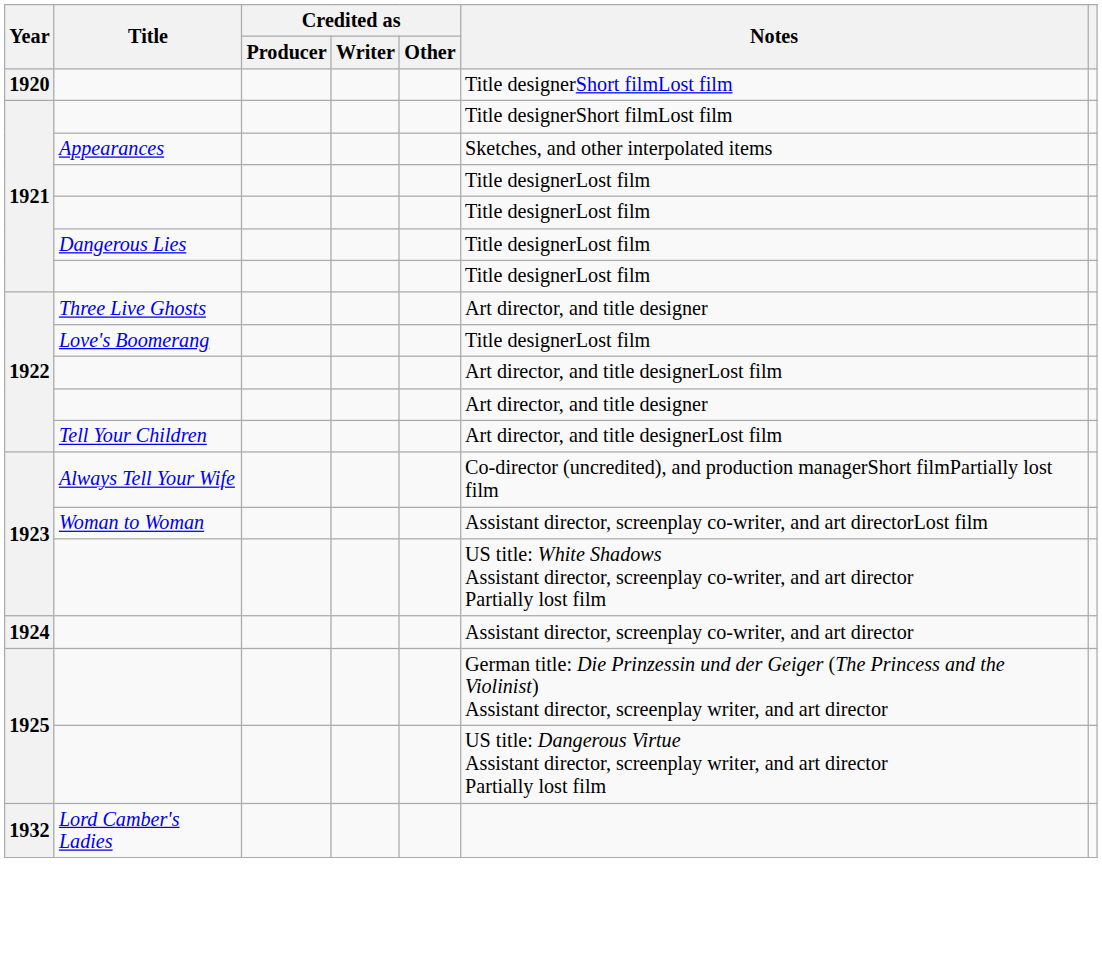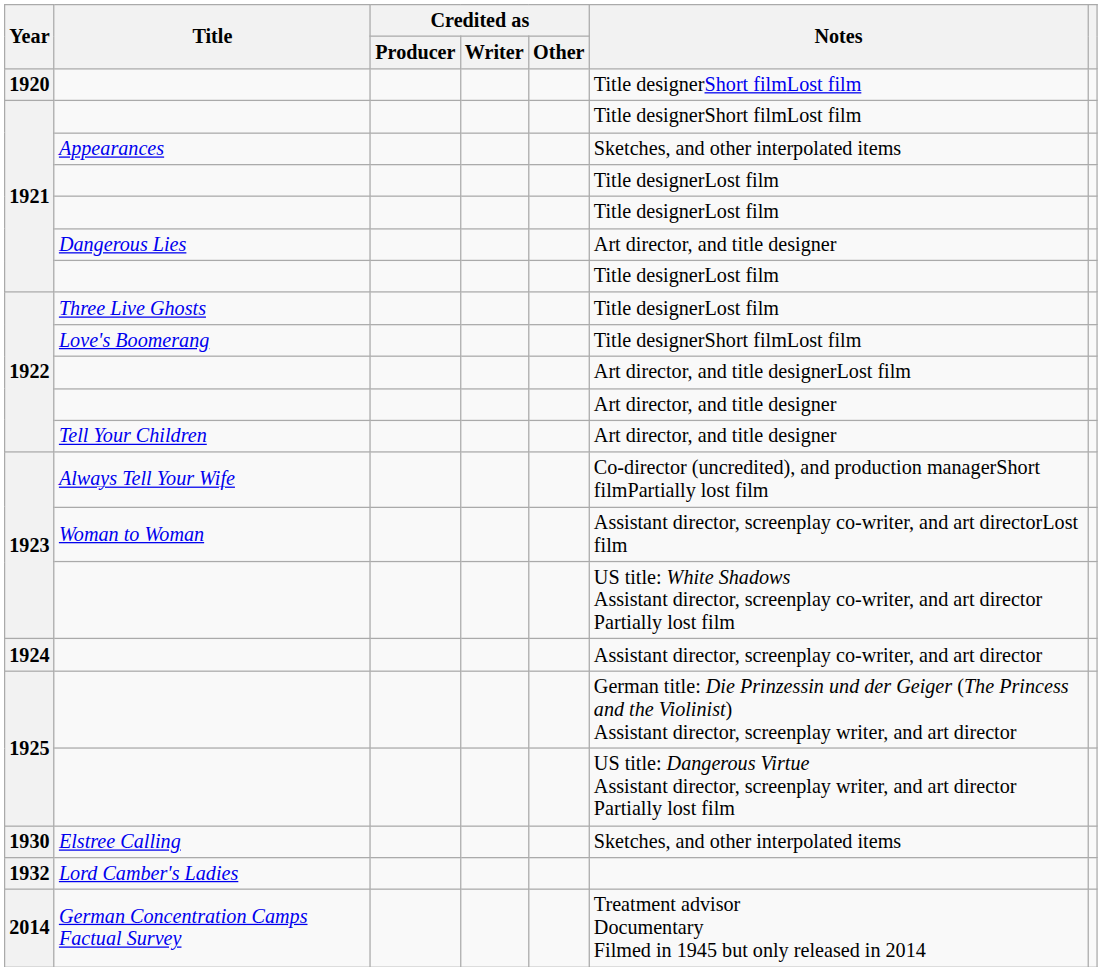 <table class="wikitable sortable plainrowheaders">
 <tr>
 <th rowspan="2" scope="col">Year</th>
 <th rowspan="2" scope="col">Title</th>
 <th colspan="3">Credited as</th>
 <th rowspan="2" scope="col" class="unsortable">Notes</th>
 <th rowspan="2" scope="col" class="unsortable"></th>
 </tr>
 <tr>
 <th>Producer</th>
 <th>Writer</th>
 <th>Other</th>
 </tr>
 <tr>
 <th scope="row">1920</th>
 <td><em></em></td>
 <td></td>
 <td></td>
 <td></td>
 <td>Title designer<a href='#'>Short film</a><a href='#'>Lost film</a></td>
 <td style="text-align:center;"></td>
 </tr>
 <tr>
 <th rowspan="6" scope="row">1921</th>
 <td></td>
 <td></td>
 <td></td>
 <td></td>
 <td>Title designerShort filmLost film</td>
 <td style="text-align:center;"></td>
 </tr>
 <tr>
 <td><em><a href='#'>Appearances</a></em></td>
 <td></td>
 <td></td>
 <td></td>
 <td>Sketches, and other interpolated items</td>
 <td style="text-align:center;"></td>
 </tr>
 <tr>
 <td><em></em></td>
 <td></td>
 <td></td>
 <td></td>
 <td>Title designerLost film</td>
 <td style="text-align:center;"></td>
 </tr>
 <tr>
 <td><em></em></td>
 <td></td>
 <td></td>
 <td></td>
 <td>Title designerLost film</td>
 <td style="text-align:center;"></td>
 </tr>
 <tr>
 <td><em><a href='#'>Dangerous Lies</a></em></td>
 <td></td>
 <td></td>
 <td></td>
-<td>Title designerLost film</td>
+<td>Art director, and title designer</td>
 <td style="text-align:center;"></td>
 </tr>
 <tr>
 <td><em></em></td>
 <td></td>
 <td></td>
 <td></td>
 <td>Title designerLost film</td>
 <td style="text-align:center;"></td>
 </tr>
 <tr>
 <th rowspan="5" scope="row">1922</th>
 <td><em><a href='#'>Three Live Ghosts</a></em></td>
 <td></td>
 <td></td>
 <td></td>
-<td>Art director, and title designer</td>
+<td>Title designerLost film</td>
 <td style="text-align:center;"></td>
 </tr>
 <tr>
 <td><em><a href='#'>Love's Boomerang</a></em></td>
 <td></td>
 <td></td>
 <td></td>
-<td>Title designerLost film</td>
+<td>Title designerShort filmLost film</td>
 <td style="text-align:center;"></td>
 </tr>
 <tr>
 <td><em></em></td>
 <td></td>
 <td></td>
 <td></td>
 <td>Art director, and title designerLost film</td>
 <td style="text-align:center;"></td>
 </tr>
 <tr>
 <td><em></em></td>
 <td></td>
 <td></td>
 <td></td>
 <td>Art director, and title designer</td>
 <td style="text-align:center;"></td>
 </tr>
 <tr>
 <td><em><a href='#'>Tell Your Children</a></em></td>
 <td></td>
 <td></td>
 <td></td>
-<td>Art director, and title designerLost film</td>
+<td>Art director, and title designer</td>
 <td style="text-align:center;"></td>
 </tr>
 <tr>
 <th rowspan="3" scope="row">1923</th>
 <td><em><a href='#'>Always Tell Your Wife</a></em></td>
 <td></td>
 <td></td>
 <td></td>
 <td>Co-director (uncredited), and production managerShort filmPartially lost film</td>
 <td style="text-align:center;"></td>
 </tr>
 <tr>
 <td><em><a href='#'>Woman to Woman</a></em></td>
 <td></td>
 <td></td>
 <td></td>
 <td>Assistant director, screenplay co-writer, and art directorLost film</td>
 <td style="text-align:center;"></td>
 </tr>
 <tr>
 <td><em></em></td>
 <td></td>
 <td></td>
 <td></td>
 <td>US title: <em>White Shadows</em><br>Assistant director, screenplay co-writer, and art director<br>Partially lost film</td>
 <td style="text-align:center;"></td>
 </tr>
 <tr>
 <th scope="row">1924</th>
 <td><em></em></td>
 <td></td>
 <td></td>
 <td></td>
 <td>Assistant director, screenplay co-writer, and art director</td>
 <td style="text-align:center;"></td>
 </tr>
 <tr>
 <th rowspan="2" scope="row">1925</th>
 <td><em></em></td>
 <td></td>
 <td></td>
 <td></td>
 <td>German title: <em>Die Prinzessin und der Geiger</em> (<em>The Princess and the Violinist</em>)<br>Assistant director, screenplay writer, and art director</td>
 <td style="text-align:center;"></td>
 </tr>
 <tr>
 <td><em></em></td>
 <td></td>
 <td></td>
 <td></td>
 <td>US title: <em>Dangerous Virtue</em><br>Assistant director, screenplay writer, and art director<br>Partially lost film</td>
 <td style="text-align:center;"></td>
 </tr>
 <tr>
+<th scope="row">1930</th>
+<td><em><a href='#'>Elstree Calling</a></em></td>
+<td></td>
+<td></td>
+<td></td>
+<td>Sketches, and other interpolated items</td>
+<td style="text-align:center;"></td>
+</tr>
+<tr>
 <th scope="row">1932</th>
 <td><em><a href='#'>Lord Camber's Ladies</a></em></td>
 <td></td>
 <td></td>
 <td></td>
 <td></td>
 <td style="text-align:center;"></td>
 </tr>
+<tr>
+<th scope="row">2014</th>
+<td><em><a href='#'>German Concentration Camps Factual Survey</a></em></td>
+<td></td>
+<td></td>
+<td></td>
+<td>Treatment advisor<br>Documentary<br>Filmed in 1945 but only released in 2014</td>
+<td style="text-align:center;"><br></td>
+</tr>
 </table>
